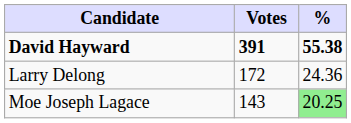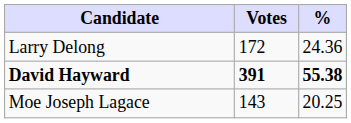 <table class="wikitable">
 <tr>
 <th style="background:#ddf; width:200px;">Candidate</th>
 <th style="background:#ddf; width:50px;">Votes</th>
 <th style="background:#ddf; width:30px;">%</th>
 </tr>
 <tr>
+<td>Larry Delong</td>
+<td>172</td>
+<td>24.36</td>
+</tr>
+<tr>
 <td><strong>David Hayward</strong></td>
 <td><strong>391</strong></td>
 <td><strong>55.38</strong></td>
 </tr>
 <tr>
-<td>Larry Delong</td>
-<td>172</td>
-<td>24.36</td>
-</tr>
-<tr>
 <td>Moe Joseph Lagace</td>
 <td>143</td>
-<td style="background: lightgreen;">20.25</td>
+<td>20.25</td>
 </tr>
 </table>
